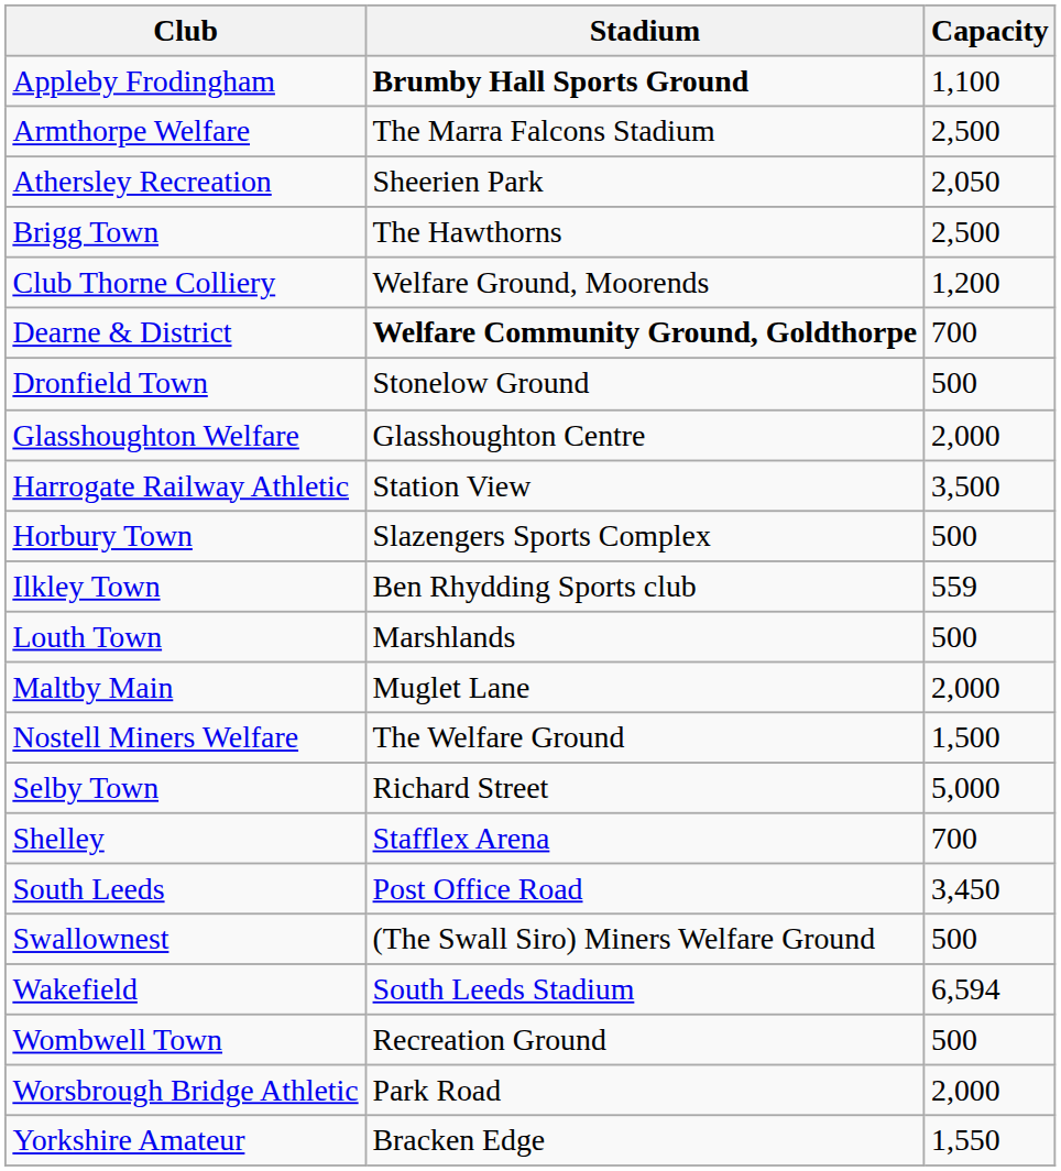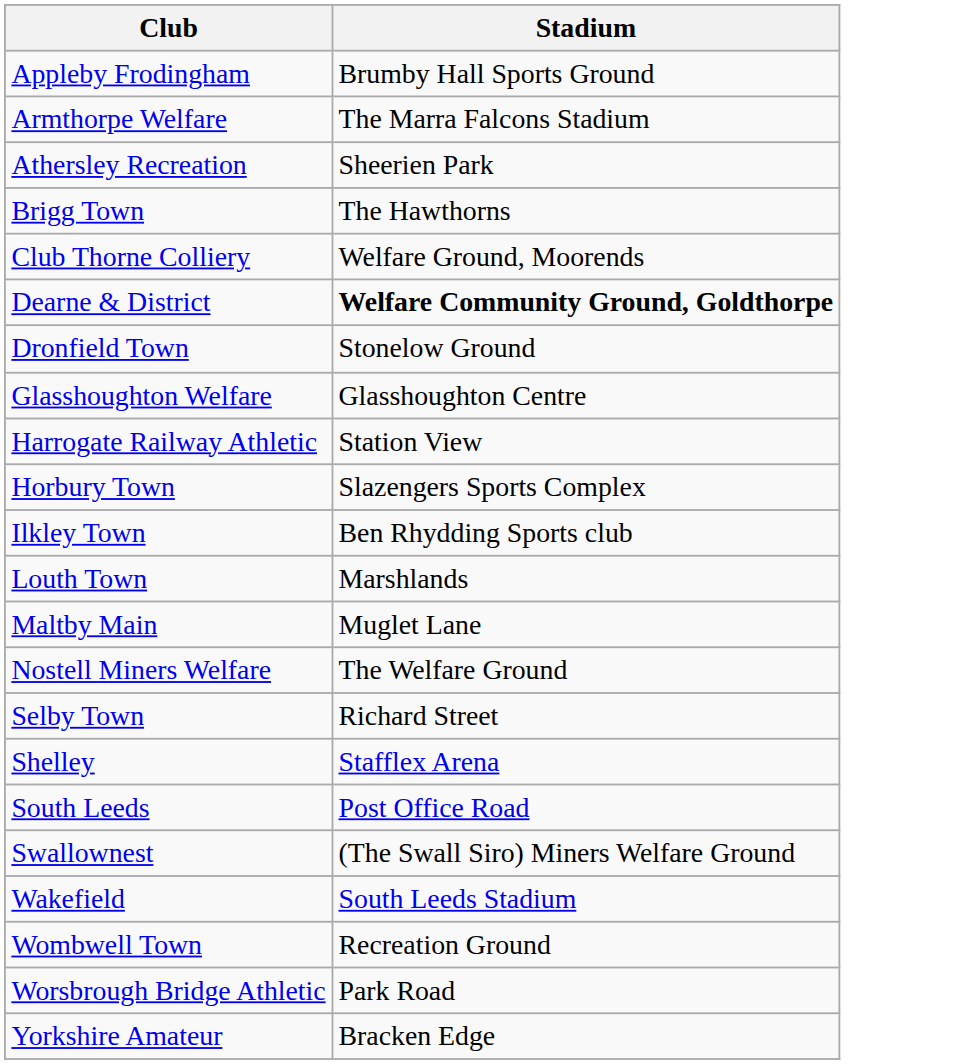 <table class="wikitable sortable" style="font-size:95%">
 <tr>
 <th>Club</th>
 <th>Stadium</th>
-<th>Capacity</th>
 </tr>
 <tr>
 <td><a href='#'>Appleby Frodingham</a></td>
-<td><strong>Brumby Hall Sports Ground</strong></td>
-<td>1,100</td>
+<td>Brumby Hall Sports Ground</td>
 </tr>
 <tr>
 <td><a href='#'>Armthorpe Welfare</a></td>
 <td>The Marra Falcons Stadium</td>
-<td>2,500</td>
 </tr>
 <tr>
 <td><a href='#'>Athersley Recreation</a></td>
 <td>Sheerien Park</td>
-<td>2,050</td>
 </tr>
 <tr>
 <td><a href='#'>Brigg Town</a></td>
 <td>The Hawthorns</td>
-<td>2,500</td>
 </tr>
 <tr>
 <td><a href='#'>Club Thorne Colliery</a></td>
 <td>Welfare Ground, Moorends</td>
-<td>1,200</td>
 </tr>
 <tr>
 <td><a href='#'>Dearne & District</a></td>
 <td><strong>Welfare Community Ground, Goldthorpe</strong></td>
-<td>700</td>
 </tr>
 <tr>
 <td><a href='#'>Dronfield Town</a></td>
 <td>Stonelow Ground</td>
-<td>500</td>
 </tr>
 <tr>
 <td><a href='#'>Glasshoughton Welfare</a></td>
 <td>Glasshoughton Centre</td>
-<td>2,000</td>
 </tr>
 <tr>
 <td><a href='#'>Harrogate Railway Athletic</a></td>
 <td>Station View</td>
-<td>3,500</td>
 </tr>
 <tr>
 <td><a href='#'>Horbury Town</a></td>
 <td>Slazengers Sports Complex</td>
-<td>500</td>
 </tr>
 <tr>
 <td><a href='#'>Ilkley Town</a></td>
 <td>Ben Rhydding Sports club</td>
-<td>559</td>
 </tr>
 <tr>
 <td><a href='#'>Louth Town</a></td>
 <td>Marshlands</td>
-<td>500</td>
 </tr>
 <tr>
 <td><a href='#'>Maltby Main</a></td>
 <td>Muglet Lane</td>
-<td>2,000</td>
 </tr>
 <tr>
 <td><a href='#'>Nostell Miners Welfare</a></td>
 <td>The Welfare Ground</td>
-<td>1,500</td>
 </tr>
 <tr>
 <td><a href='#'>Selby Town</a></td>
 <td>Richard Street</td>
-<td>5,000</td>
 </tr>
 <tr>
 <td><a href='#'>Shelley</a></td>
 <td><a href='#'>Stafflex Arena</a></td>
-<td>700</td>
 </tr>
 <tr>
 <td><a href='#'>South Leeds</a></td>
 <td><a href='#'>Post Office Road</a></td>
-<td>3,450</td>
 </tr>
 <tr>
 <td><a href='#'>Swallownest</a></td>
 <td>(The Swall Siro) Miners Welfare Ground</td>
-<td>500</td>
 </tr>
 <tr>
 <td><a href='#'>Wakefield</a></td>
 <td><a href='#'>South Leeds Stadium</a></td>
-<td>6,594</td>
 </tr>
 <tr>
 <td><a href='#'>Wombwell Town</a></td>
 <td>Recreation Ground</td>
-<td>500</td>
 </tr>
 <tr>
 <td><a href='#'>Worsbrough Bridge Athletic</a></td>
 <td>Park Road</td>
-<td>2,000</td>
 </tr>
 <tr>
 <td><a href='#'>Yorkshire Amateur</a></td>
 <td>Bracken Edge</td>
-<td>1,550</td>
 </tr>
 </table>
